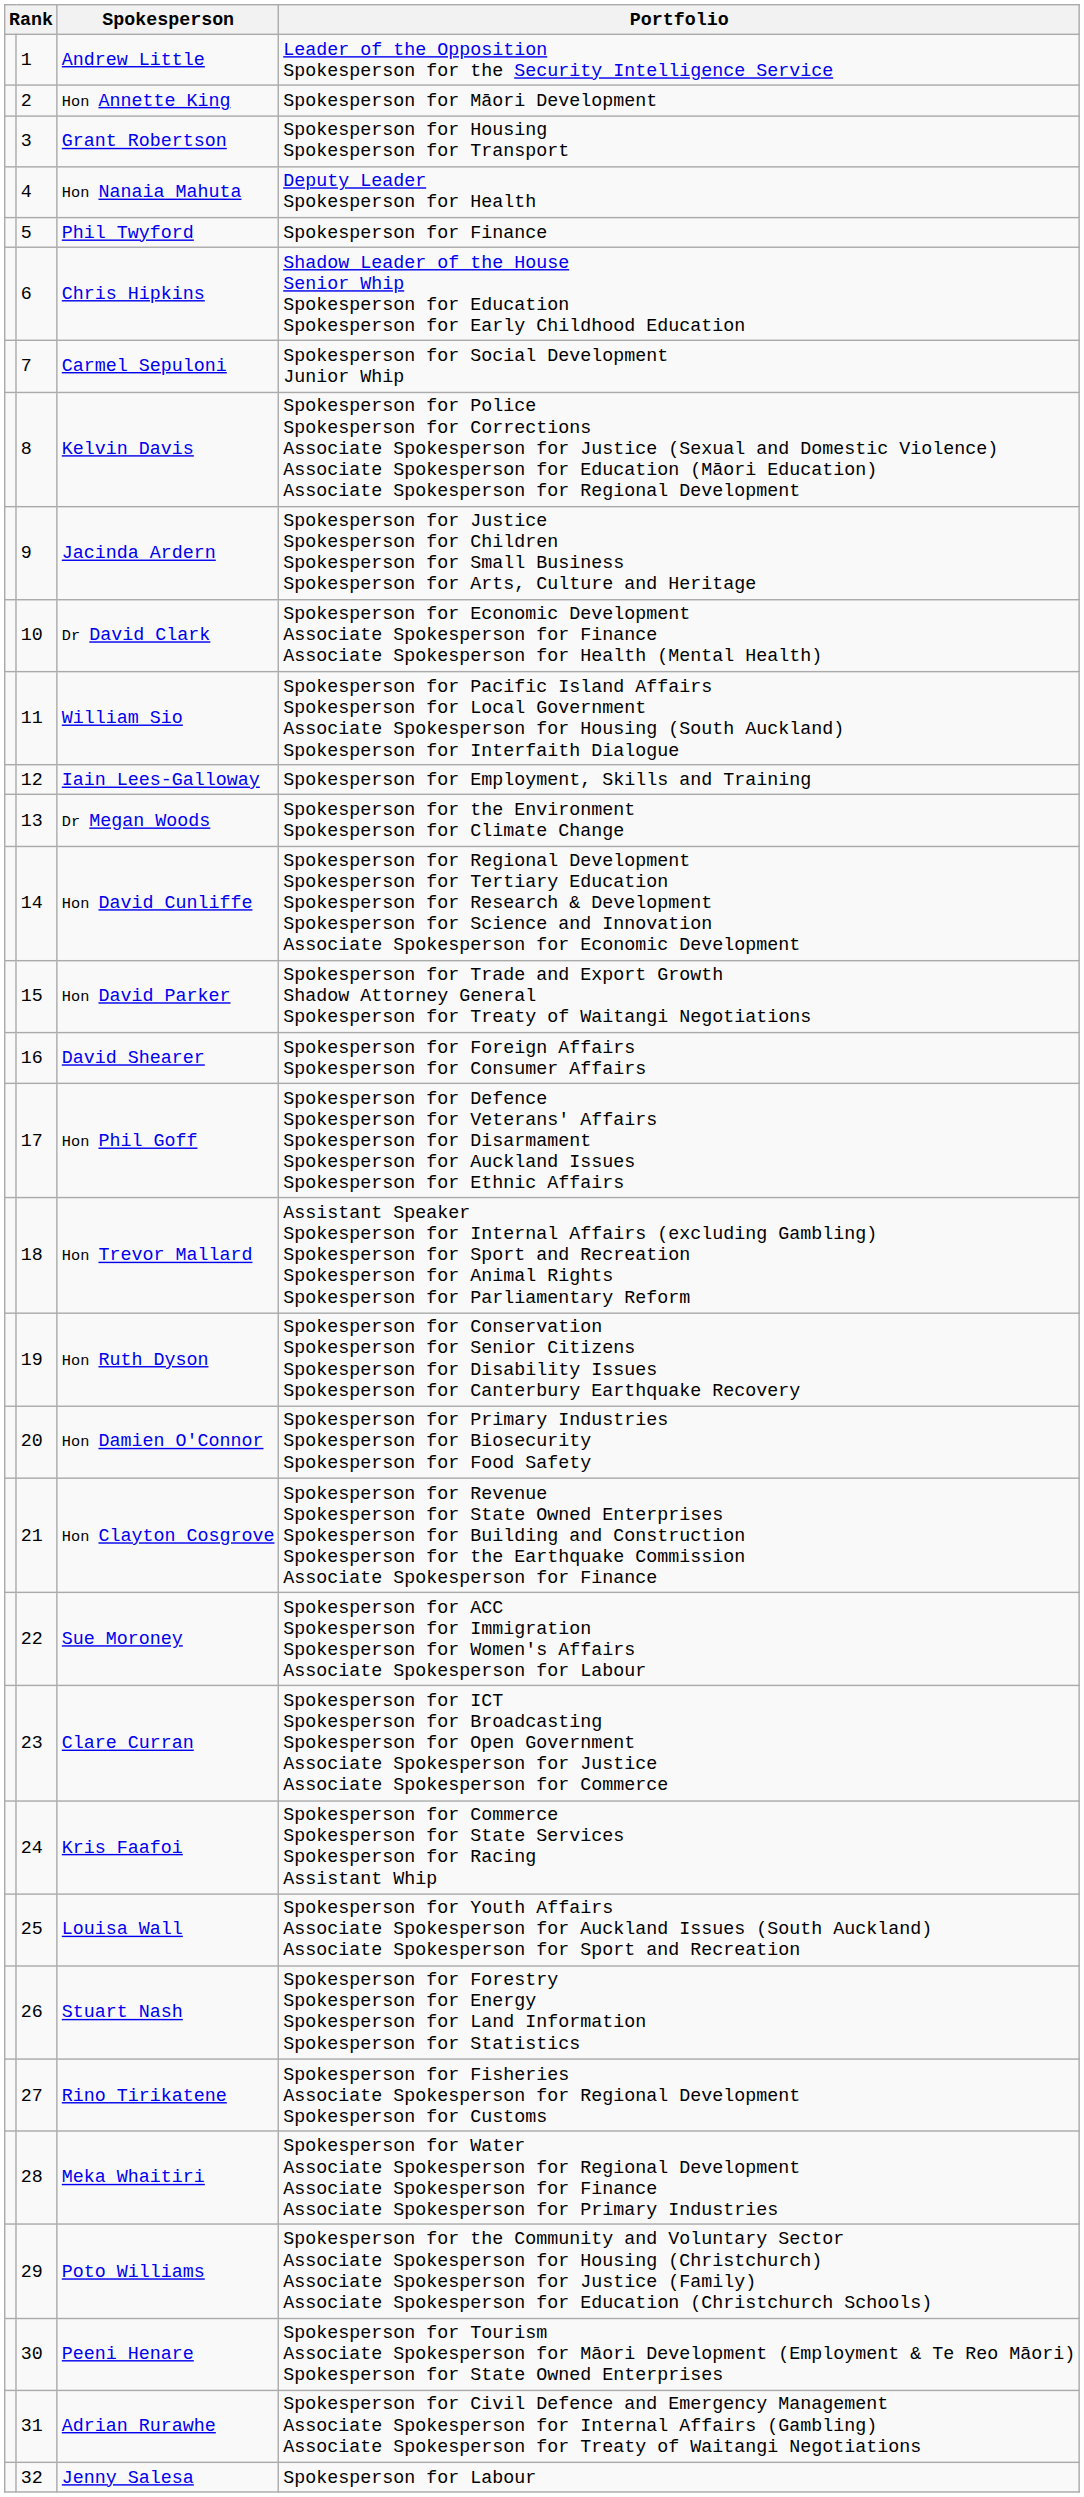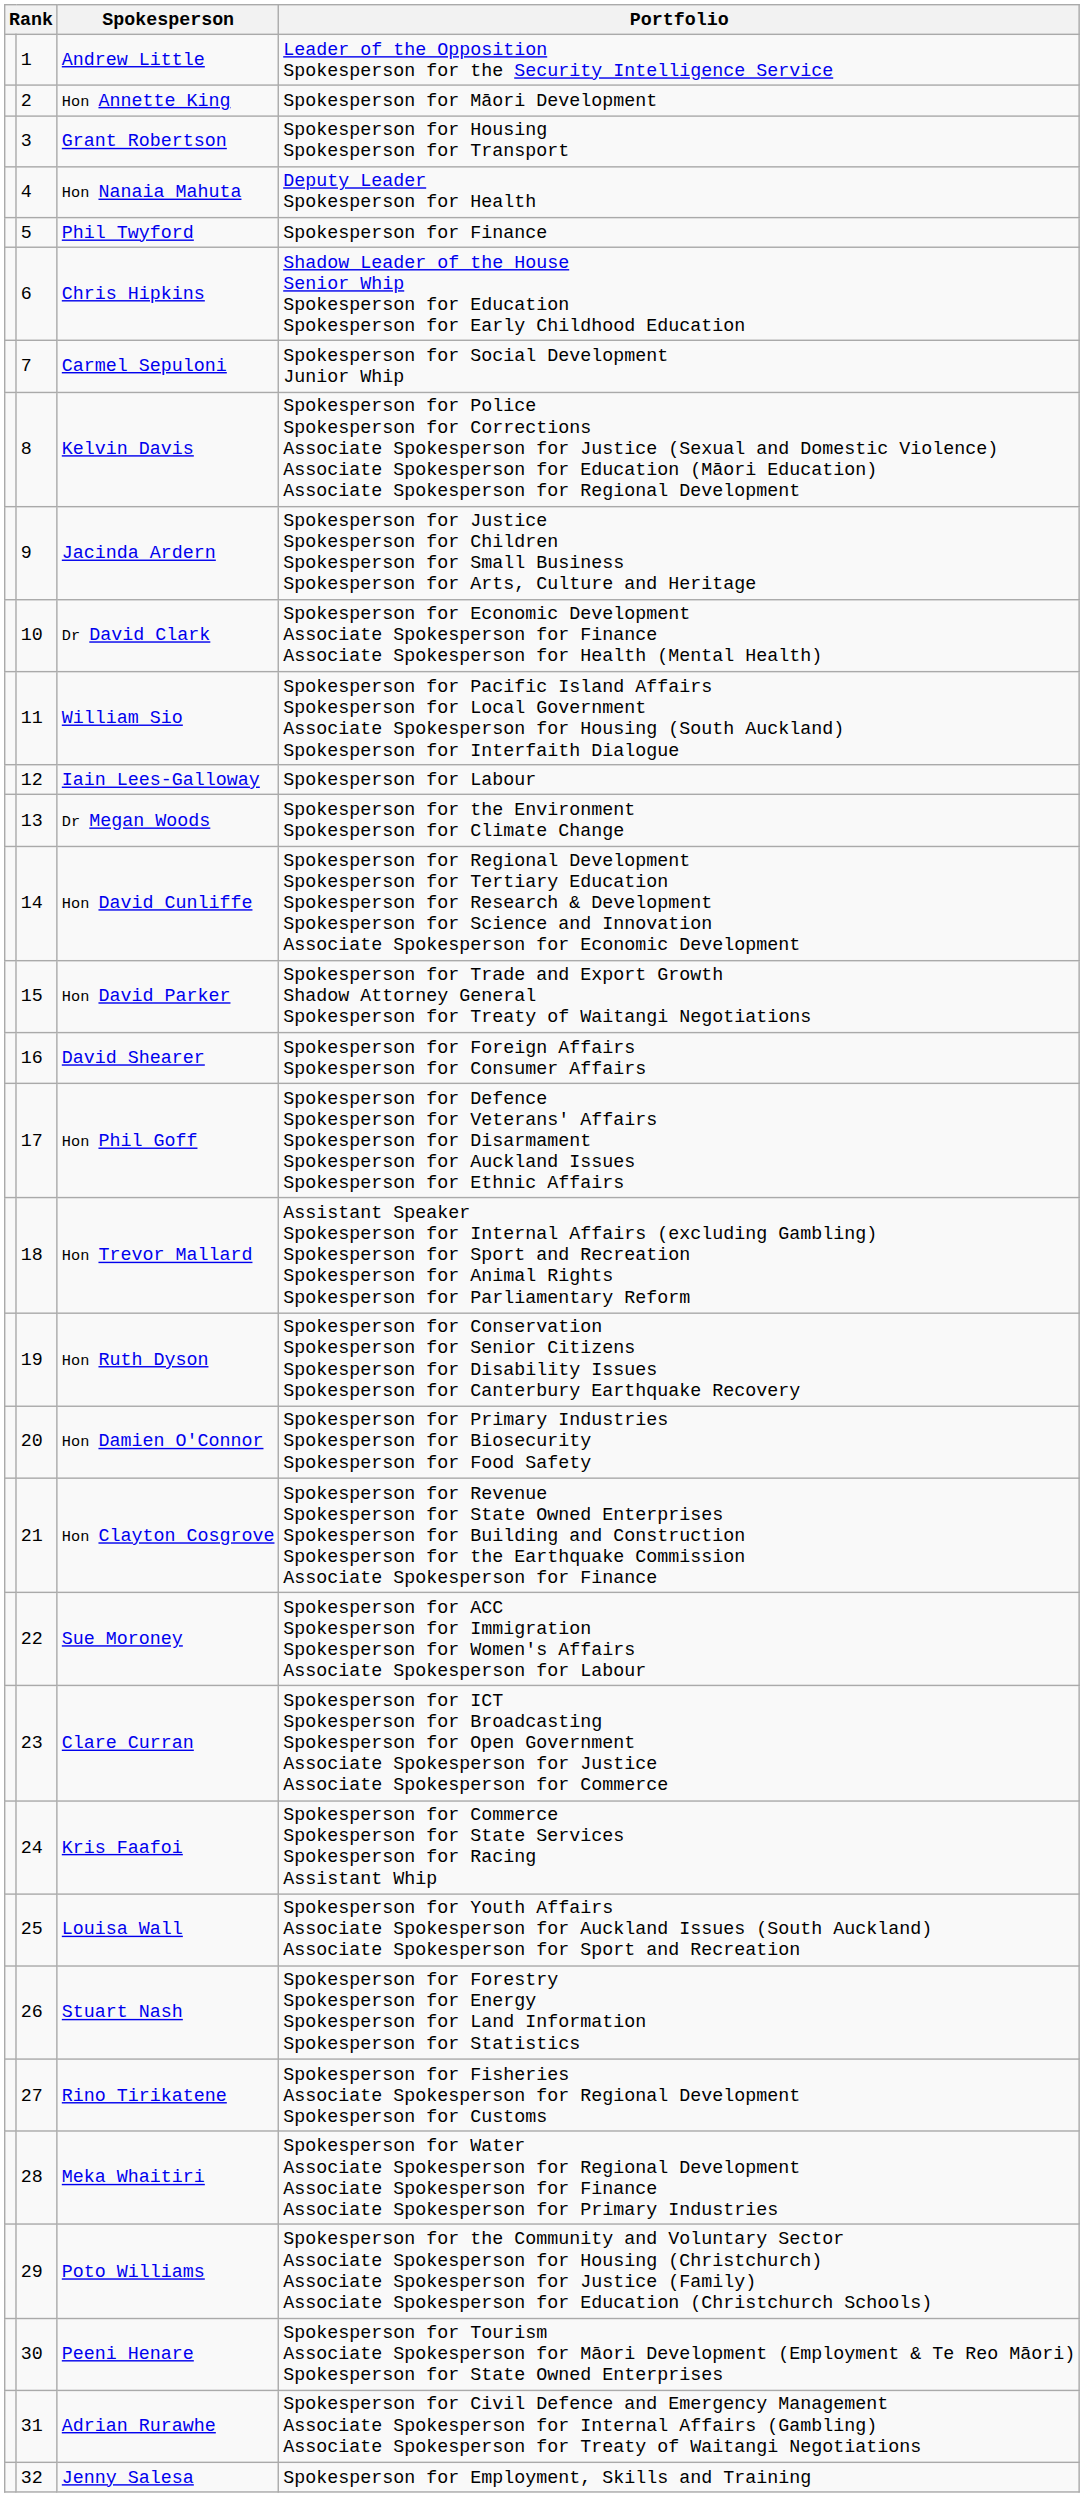 <table class="wikitable">
 <tr>
 <th colspan="2">Rank</th>
 <th>Spokesperson</th>
 <th>Portfolio</th>
 </tr>
 <tr>
 <td bgcolor=></td>
 <td>1</td>
 <td><a href='#'>Andrew Little</a></td>
 <td><a href='#'>Leader of the Opposition</a><br>Spokesperson for the <a href='#'>Security Intelligence Service</a></td>
 </tr>
 <tr>
 <td bgcolor=></td>
 <td>2</td>
 <td><small>Hon </small><a href='#'>Annette King</a></td>
 <td>Spokesperson for Māori Development</td>
 </tr>
 <tr>
 <td bgcolor=></td>
 <td>3</td>
 <td><a href='#'>Grant Robertson</a></td>
 <td>Spokesperson for Housing<br>Spokesperson for Transport<br></td>
 </tr>
 <tr>
 <td bgcolor=></td>
 <td>4</td>
 <td><small>Hon </small><a href='#'>Nanaia Mahuta</a></td>
 <td><a href='#'>Deputy Leader</a><br>Spokesperson for Health</td>
 </tr>
 <tr>
 <td bgcolor=></td>
 <td>5</td>
 <td><a href='#'>Phil Twyford</a></td>
 <td>Spokesperson for Finance</td>
 </tr>
 <tr>
 <td bgcolor=></td>
 <td>6</td>
 <td><a href='#'>Chris Hipkins</a></td>
 <td><a href='#'>Shadow Leader of the House</a><br><a href='#'>Senior Whip</a><br>Spokesperson for Education<br>Spokesperson for Early Childhood Education</td>
 </tr>
 <tr>
 <td bgcolor=></td>
 <td>7</td>
 <td><a href='#'>Carmel Sepuloni</a></td>
 <td>Spokesperson for Social Development<br>Junior Whip</td>
 </tr>
 <tr>
 <td bgcolor=></td>
 <td>8</td>
 <td><a href='#'>Kelvin Davis</a></td>
 <td>Spokesperson for Police<br>Spokesperson for Corrections<br>Associate Spokesperson for Justice (Sexual and Domestic Violence)<br>Associate Spokesperson for Education (Māori Education)<br>Associate Spokesperson for Regional Development</td>
 </tr>
 <tr>
 <td bgcolor=></td>
 <td>9</td>
 <td><a href='#'>Jacinda Ardern</a></td>
 <td>Spokesperson for Justice<br>Spokesperson for Children<br>Spokesperson for Small Business<br>Spokesperson for Arts, Culture and Heritage<br></td>
 </tr>
 <tr>
 <td bgcolor=></td>
 <td>10</td>
 <td><small>Dr </small><a href='#'>David Clark</a></td>
 <td>Spokesperson for Economic Development<br>Associate Spokesperson for Finance<br>Associate Spokesperson for Health (Mental Health)</td>
 </tr>
 <tr>
 <td bgcolor=></td>
 <td>11</td>
 <td><a href='#'>William Sio</a></td>
 <td>Spokesperson for Pacific Island Affairs<br>Spokesperson for Local Government<br>Associate Spokesperson for Housing (South Auckland)<br>Spokesperson for Interfaith Dialogue</td>
 </tr>
 <tr>
 <td bgcolor=></td>
 <td>12</td>
 <td><a href='#'>Iain Lees-Galloway</a></td>
-<td>Spokesperson for Employment, Skills and Training</td>
+<td>Spokesperson for Labour</td>
 </tr>
 <tr>
 <td bgcolor=></td>
 <td>13</td>
 <td><small>Dr </small><a href='#'>Megan Woods</a></td>
 <td>Spokesperson for the Environment<br>Spokesperson for Climate Change</td>
 </tr>
 <tr>
 <td bgcolor=></td>
 <td>14</td>
 <td><small>Hon </small><a href='#'>David Cunliffe</a></td>
 <td>Spokesperson for Regional Development<br>Spokesperson for Tertiary Education<br>Spokesperson for Research & Development<br>Spokesperson for Science and Innovation<br>Associate Spokesperson for Economic Development</td>
 </tr>
 <tr>
 <td bgcolor=></td>
 <td>15</td>
 <td><small>Hon </small><a href='#'>David Parker</a></td>
 <td>Spokesperson for Trade and Export Growth<br>Shadow Attorney General<br>Spokesperson for Treaty of Waitangi Negotiations</td>
 </tr>
 <tr>
 <td bgcolor=></td>
 <td>16</td>
 <td><a href='#'>David Shearer</a></td>
 <td>Spokesperson for Foreign Affairs<br>Spokesperson for Consumer Affairs</td>
 </tr>
 <tr>
 <td bgcolor=></td>
 <td>17</td>
 <td><small>Hon </small><a href='#'>Phil Goff</a></td>
 <td>Spokesperson for Defence<br>Spokesperson for Veterans' Affairs<br>Spokesperson for Disarmament<br>Spokesperson for Auckland Issues<br>Spokesperson for Ethnic Affairs</td>
 </tr>
 <tr>
 <td bgcolor=></td>
 <td>18</td>
 <td><small>Hon </small><a href='#'>Trevor Mallard</a></td>
 <td>Assistant Speaker<br>Spokesperson for Internal Affairs (excluding Gambling)<br>Spokesperson for Sport and Recreation<br>Spokesperson for Animal Rights<br>Spokesperson for Parliamentary Reform</td>
 </tr>
 <tr>
 <td bgcolor=></td>
 <td>19</td>
 <td><small>Hon </small><a href='#'>Ruth Dyson</a></td>
 <td>Spokesperson for Conservation<br>Spokesperson for Senior Citizens<br>Spokesperson for Disability Issues<br>Spokesperson for Canterbury Earthquake Recovery</td>
 </tr>
 <tr>
 <td bgcolor=></td>
 <td>20</td>
 <td><small>Hon </small><a href='#'>Damien O'Connor</a></td>
 <td>Spokesperson for Primary Industries<br>Spokesperson for Biosecurity<br>Spokesperson for Food Safety</td>
 </tr>
 <tr>
 <td bgcolor=></td>
 <td>21<br></td>
 <td><small>Hon </small><a href='#'>Clayton Cosgrove</a></td>
 <td>Spokesperson for Revenue<br>Spokesperson for State Owned Enterprises<br>Spokesperson for Building and Construction<br>Spokesperson for the Earthquake Commission<br>Associate Spokesperson for Finance</td>
 </tr>
 <tr>
 <td bgcolor=></td>
 <td>22</td>
 <td><a href='#'>Sue Moroney</a></td>
 <td>Spokesperson for ACC<br>Spokesperson for Immigration<br>Spokesperson for Women's Affairs<br>Associate Spokesperson for Labour</td>
 </tr>
 <tr>
 <td bgcolor=></td>
 <td>23</td>
 <td><a href='#'>Clare Curran</a></td>
 <td>Spokesperson for ICT<br>Spokesperson for Broadcasting<br>Spokesperson for Open Government<br>Associate Spokesperson for Justice<br>Associate Spokesperson for Commerce</td>
 </tr>
 <tr>
 <td bgcolor=></td>
 <td>24</td>
 <td><a href='#'>Kris Faafoi</a></td>
 <td>Spokesperson for Commerce<br>Spokesperson for State Services<br>Spokesperson for Racing<br>Assistant Whip</td>
 </tr>
 <tr>
 <td bgcolor=></td>
 <td>25</td>
 <td><a href='#'>Louisa Wall</a></td>
 <td>Spokesperson for Youth Affairs<br>Associate Spokesperson for Auckland Issues (South Auckland)<br>Associate Spokesperson for Sport and Recreation</td>
 </tr>
 <tr>
 <td bgcolor=></td>
 <td>26</td>
 <td><a href='#'>Stuart Nash</a></td>
 <td>Spokesperson for Forestry<br>Spokesperson for Energy<br>Spokesperson for Land Information<br>Spokesperson for Statistics</td>
 </tr>
 <tr>
 <td bgcolor=></td>
 <td>27</td>
 <td><a href='#'>Rino Tirikatene</a></td>
 <td>Spokesperson for Fisheries<br>Associate Spokesperson for Regional Development<br>Spokesperson for Customs</td>
 </tr>
 <tr>
 <td bgcolor=></td>
 <td>28</td>
 <td><a href='#'>Meka Whaitiri</a></td>
 <td>Spokesperson for Water<br>Associate Spokesperson for Regional Development<br>Associate Spokesperson for Finance<br>Associate Spokesperson for Primary Industries</td>
 </tr>
 <tr>
 <td bgcolor=></td>
 <td>29</td>
 <td><a href='#'>Poto Williams</a></td>
 <td>Spokesperson for the Community and Voluntary Sector<br>Associate Spokesperson for Housing (Christchurch)<br>Associate Spokesperson for Justice (Family)<br>Associate Spokesperson for Education (Christchurch Schools)</td>
 </tr>
 <tr>
 <td bgcolor=></td>
 <td>30</td>
 <td><a href='#'>Peeni Henare</a></td>
 <td>Spokesperson for Tourism<br>Associate Spokesperson for Māori Development (Employment & Te Reo Māori)<br>Spokesperson for State Owned Enterprises</td>
 </tr>
 <tr>
 <td bgcolor=></td>
 <td>31</td>
 <td><a href='#'>Adrian Rurawhe</a></td>
 <td>Spokesperson for Civil Defence and Emergency Management<br>Associate Spokesperson for Internal Affairs (Gambling)<br>Associate Spokesperson for Treaty of Waitangi Negotiations</td>
 </tr>
 <tr>
 <td bgcolor=></td>
 <td>32</td>
 <td><a href='#'>Jenny Salesa</a></td>
-<td>Spokesperson for Labour</td>
+<td>Spokesperson for Employment, Skills and Training</td>
 </tr>
 </table>
